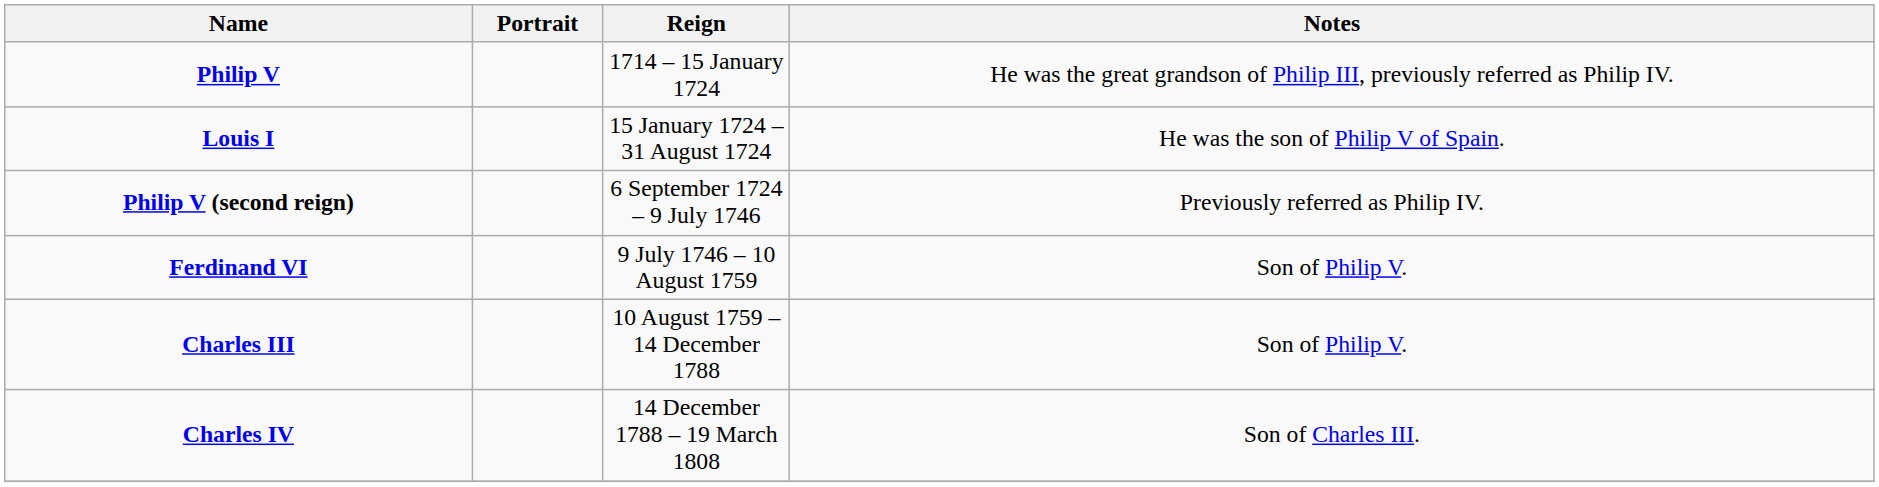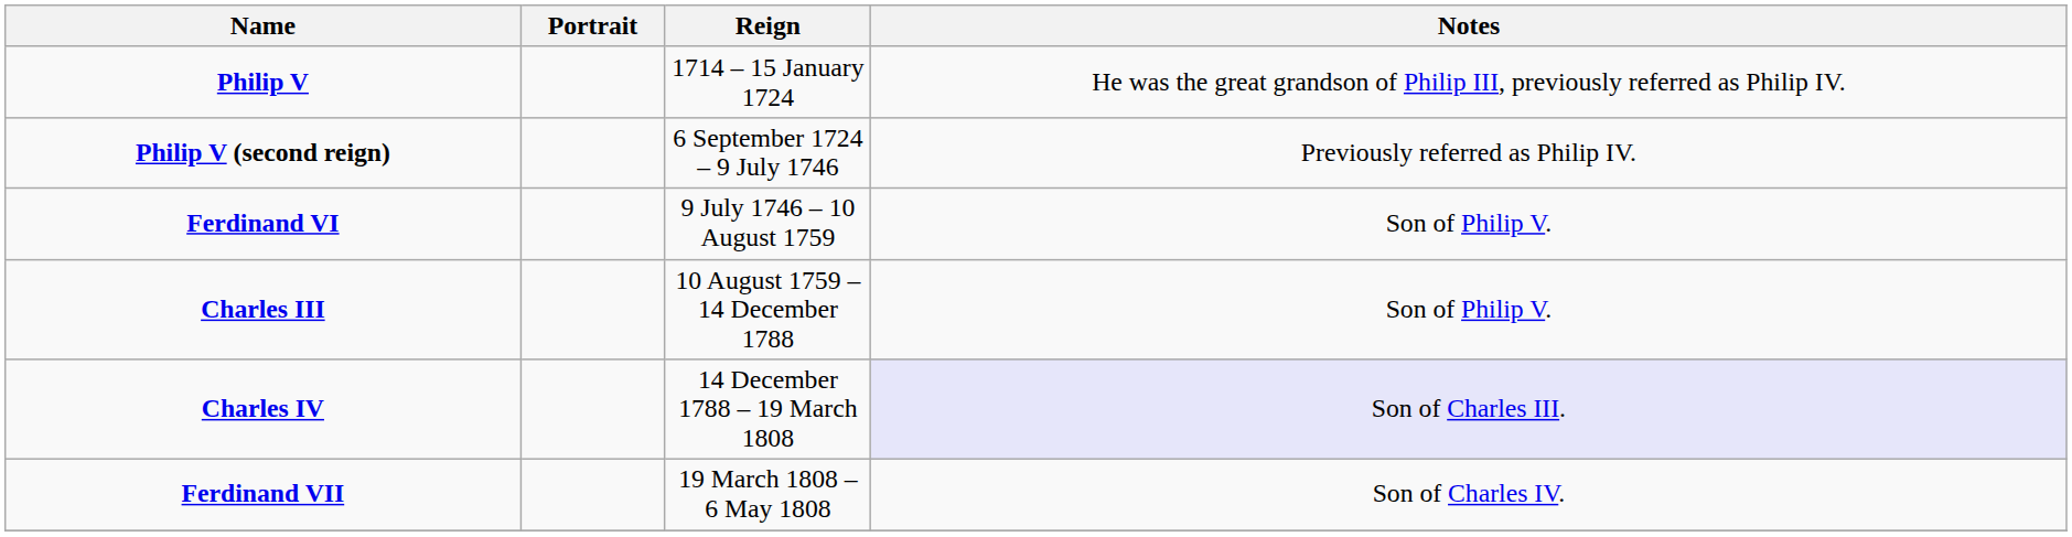 <table style="text-align:center; width:100%" class="wikitable sticky-header">
 <tr>
 <th width=25%>Name</th>
 <th width=105px>Portrait</th>
 <th width=10%>Reign</th>
 <th width=58%>Notes</th>
 </tr>
 <tr>
 <td><strong><a href='#'>Philip V</a></strong></td>
 <td></td>
 <td>1714 – 15 January 1724</td>
 <td>He was the great grandson of <a href='#'>Philip III</a>, previously referred as Philip IV.</td>
-</tr>
-<tr>
-<td><strong><a href='#'>Louis I</a></strong></td>
-<td></td>
-<td>15 January 1724 – 31 August 1724</td>
-<td>He was the son of <a href='#'>Philip V of Spain</a>.</td>
 </tr>
 <tr>
 <td><strong><a href='#'>Philip V</a> (second reign)</strong></td>
 <td></td>
 <td>6 September 1724 – 9 July 1746</td>
 <td>Previously referred as Philip IV.</td>
 </tr>
 <tr>
 <td><strong><a href='#'>Ferdinand VI</a></strong></td>
 <td></td>
 <td>9 July 1746 – 10 August 1759</td>
 <td>Son of <a href='#'>Philip V</a>.</td>
 </tr>
 <tr>
 <td><strong><a href='#'>Charles III</a></strong></td>
 <td></td>
 <td>10 August 1759 – 14 December 1788</td>
 <td>Son of <a href='#'>Philip V</a>.</td>
 </tr>
 <tr>
 <td><strong><a href='#'>Charles IV</a></strong></td>
 <td></td>
 <td>14 December 1788 – 19 March 1808</td>
-<td>Son of <a href='#'>Charles III</a>.</td>
+<td style="background: lavender;">Son of <a href='#'>Charles III</a>.</td>
+</tr>
+<tr>
+<td><strong><a href='#'>Ferdinand VII</a></strong></td>
+<td></td>
+<td>19 March 1808 – 6 May 1808</td>
+<td>Son of <a href='#'>Charles IV</a>.</td>
 </tr>
 <tr>
 </tr>
 </table>
